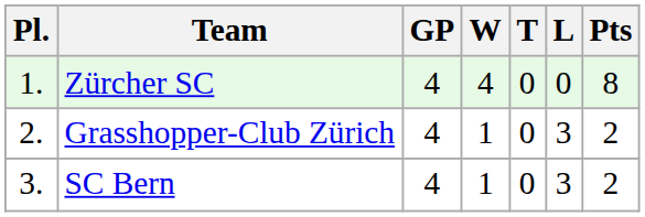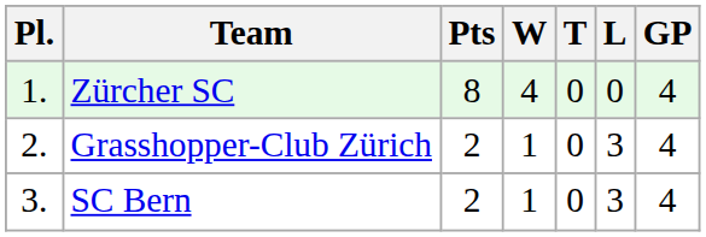 <table class="wikitable">
 <tr>
 <th>Pl.</th>
 <th>Team</th>
-<th>GP</th>
+<th>Pts</th>
 <th>W</th>
 <th>T</th>
 <th>L</th>
-<th>Pts</th>
+<th>GP</th>
 </tr>
 <tr align="center " bgcolor="#e6fae6">
 <td>1.</td>
 <td align="left"><a href='#'>Zürcher SC</a></td>
-<td>4</td>
+<td>8</td>
 <td>4</td>
 <td>0</td>
 <td>0</td>
-<td>8</td>
+<td>4</td>
 </tr>
 <tr align="center "  bgcolor="#FFFFFF">
 <td>2.</td>
 <td align="left"><a href='#'>Grasshopper-Club Zürich</a></td>
-<td>4</td>
+<td>2</td>
 <td>1</td>
 <td>0</td>
 <td>3</td>
-<td>2</td>
+<td>4</td>
 </tr>
 <tr align="center " bgcolor="#FFFFFF">
 <td>3.</td>
 <td align="left"><a href='#'>SC Bern</a></td>
-<td>4</td>
+<td>2</td>
 <td>1</td>
 <td>0</td>
 <td>3</td>
-<td>2</td>
+<td>4</td>
 </tr>
 </table>
